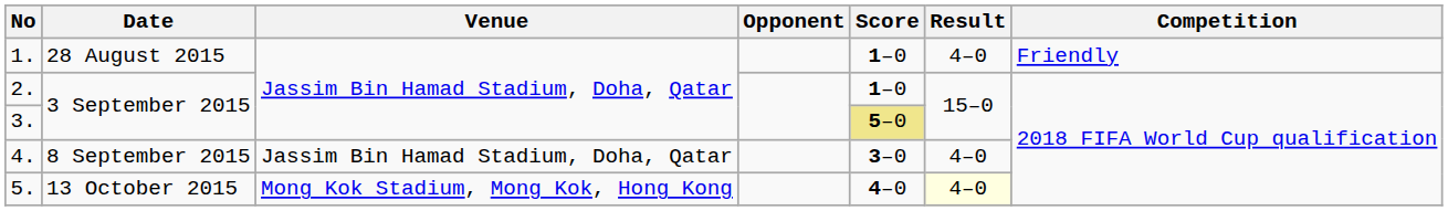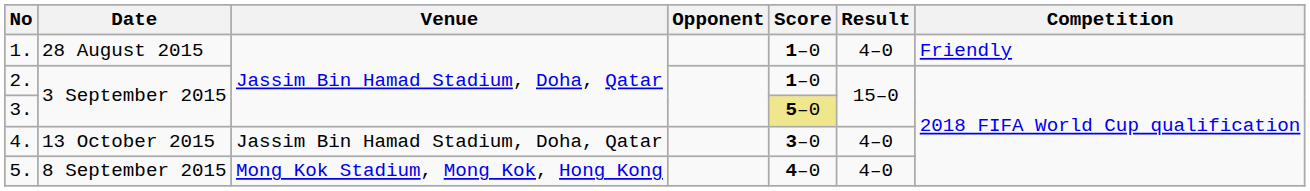 <table class="wikitable" style="font-size:85%;">
 <tr>
 <th>No</th>
 <th>Date</th>
 <th>Venue</th>
 <th>Opponent</th>
 <th>Score</th>
 <th>Result</th>
 <th>Competition</th>
 </tr>
 <tr>
 <td>1.</td>
 <td>28 August 2015</td>
 <td rowspan=3><a href='#'>Jassim Bin Hamad Stadium</a>, <a href='#'>Doha</a>, <a href='#'>Qatar</a></td>
 <td></td>
 <td align=center><strong>1</strong>–0</td>
 <td align=center>4–0</td>
 <td><a href='#'>Friendly</a></td>
 </tr>
 <tr>
 <td>2.</td>
 <td rowspan=2>3 September 2015</td>
 <td rowspan=2></td>
 <td align=center><strong>1</strong>–0</td>
 <td rowspan="2" style="text-align:center">15–0</td>
 <td rowspan=4><a href='#'>2018 FIFA World Cup qualification</a></td>
 </tr>
 <tr>
 <td>3.</td>
 <td align=center style="background: khaki;"><strong>5</strong>–0</td>
 </tr>
 <tr>
 <td>4.</td>
-<td>8 September 2015</td>
+<td>13 October 2015</td>
 <td>Jassim Bin Hamad Stadium, Doha, Qatar</td>
 <td></td>
 <td align=center><strong>3</strong>–0</td>
 <td align=center>4–0</td>
 </tr>
 <tr>
 <td>5.</td>
-<td>13 October 2015</td>
+<td>8 September 2015</td>
 <td><a href='#'>Mong Kok Stadium</a>, <a href='#'>Mong Kok</a>, <a href='#'>Hong Kong</a></td>
 <td></td>
 <td align=center><strong>4</strong>–0</td>
-<td align=center style="background: lightyellow;">4–0</td>
+<td align=center>4–0</td>
 </tr>
 </table>
